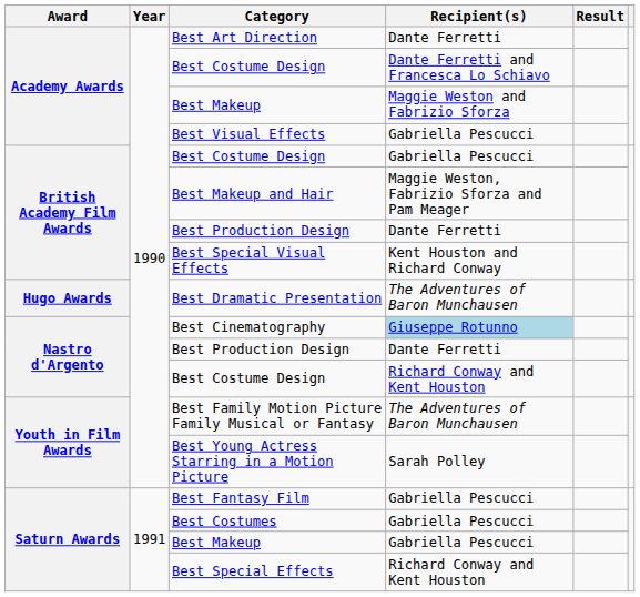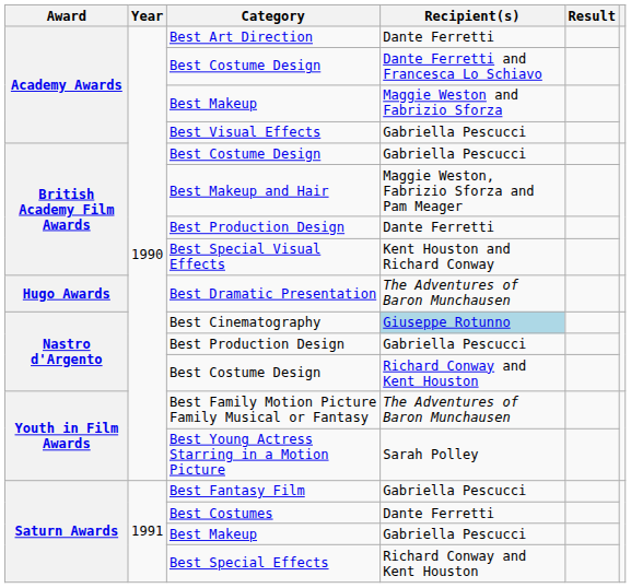 <table class="wikitable plainrowheaders">
 <tr>
 <th scope="col">Award</th>
 <th scope="col">Year</th>
 <th scope="col">Category</th>
 <th scope="col">Recipient(s)</th>
 <th scope="col">Result</th>
 <th scope="col"></th>
 </tr>
 <tr>
 <th scope="row" rowspan="4"><a href='#'>Academy Awards</a></th>
 <td rowspan="14">1990</td>
 <td><a href='#'>Best Art Direction</a></td>
 <td>Dante Ferretti</td>
 <td></td>
 <td rowspan="4"></td>
 </tr>
 <tr>
 <td><a href='#'>Best Costume Design</a></td>
 <td><a href='#'>Dante Ferretti</a> and <a href='#'>Francesca Lo Schiavo</a></td>
 <td></td>
 </tr>
 <tr>
 <td><a href='#'>Best Makeup</a></td>
 <td><a href='#'>Maggie Weston</a> and <a href='#'>Fabrizio Sforza</a></td>
 <td></td>
 </tr>
 <tr>
 <td><a href='#'>Best Visual Effects</a></td>
 <td>Gabriella Pescucci</td>
 <td></td>
 </tr>
 <tr>
 <th scope="row" rowspan="4"><a href='#'>British Academy Film Awards</a></th>
 <td><a href='#'>Best Costume Design</a></td>
 <td>Gabriella Pescucci</td>
 <td></td>
 <td rowspan="4"></td>
 </tr>
 <tr>
 <td><a href='#'>Best Makeup and Hair</a></td>
 <td>Maggie Weston, Fabrizio Sforza and Pam Meager</td>
 <td></td>
 </tr>
 <tr>
 <td><a href='#'>Best Production Design</a></td>
 <td>Dante Ferretti</td>
 <td></td>
 </tr>
 <tr>
 <td><a href='#'>Best Special Visual Effects</a></td>
 <td>Kent Houston and Richard Conway</td>
 <td></td>
 </tr>
 <tr>
 <th scope="row"><a href='#'>Hugo Awards</a></th>
 <td><a href='#'>Best Dramatic Presentation</a></td>
 <td><em>The Adventures of Baron Munchausen</em></td>
 <td></td>
 <td></td>
 </tr>
 <tr>
 <th scope="row" rowspan="3"><a href='#'>Nastro d'Argento</a></th>
 <td>Best Cinematography</td>
 <td style="background: lightblue;"><a href='#'>Giuseppe Rotunno</a></td>
 <td></td>
 <td rowspan="3"></td>
 </tr>
 <tr>
 <td>Best Production Design</td>
-<td>Dante Ferretti</td>
+<td>Gabriella Pescucci</td>
 <td></td>
 </tr>
 <tr>
 <td>Best Costume Design</td>
 <td><a href='#'>Richard Conway</a> and <a href='#'>Kent Houston</a></td>
 <td></td>
 </tr>
 <tr>
 <th scope="row" rowspan="2"><a href='#'>Youth in Film Awards</a></th>
 <td>Best Family Motion Picture Family Musical or Fantasy</td>
 <td><em>The Adventures of Baron Munchausen</em></td>
 <td></td>
 <td rowspan="2"></td>
 </tr>
 <tr>
 <td><a href='#'>Best Young Actress Starring in a Motion Picture</a></td>
 <td>Sarah Polley</td>
 <td></td>
 </tr>
 <tr>
 <th scope="row" rowspan="4"><a href='#'>Saturn Awards</a></th>
 <td rowspan="4">1991</td>
 <td><a href='#'>Best Fantasy Film</a></td>
 <td>Gabriella Pescucci</td>
 <td></td>
 <td rowspan="4"></td>
 </tr>
 <tr>
 <td><a href='#'>Best Costumes</a></td>
-<td>Gabriella Pescucci</td>
+<td>Dante Ferretti</td>
 <td></td>
 </tr>
 <tr>
 <td><a href='#'>Best Makeup</a></td>
 <td>Gabriella Pescucci</td>
 <td></td>
 </tr>
 <tr>
 <td><a href='#'>Best Special Effects</a></td>
 <td>Richard Conway and Kent Houston</td>
 <td></td>
 </tr>
 </table>
